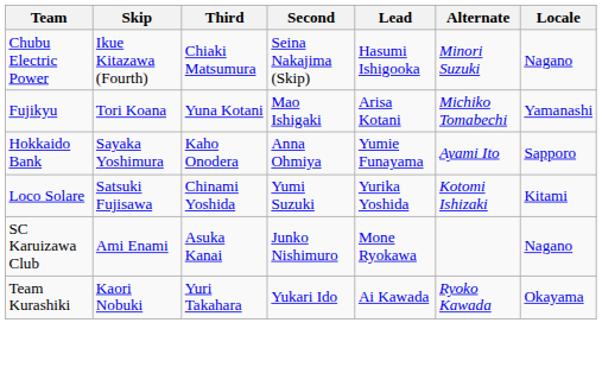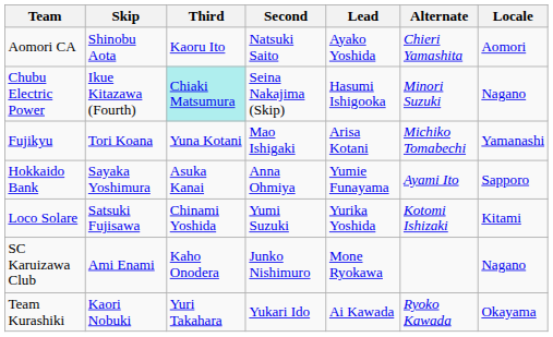 <table class="wikitable">
 <tr>
 <th scope="col">Team</th>
 <th scope="col">Skip</th>
 <th scope="col">Third</th>
 <th scope="col">Second</th>
 <th scope="col">Lead</th>
 <th scope="col">Alternate</th>
 <th scope="col">Locale</th>
 </tr>
 <tr>
+<td>Aomori CA</td>
+<td><a href='#'>Shinobu Aota</a></td>
+<td><a href='#'>Kaoru Ito</a></td>
+<td><a href='#'>Natsuki Saito</a></td>
+<td><a href='#'>Ayako Yoshida</a></td>
+<td><em><a href='#'>Chieri Yamashita</a></em></td>
+<td> <a href='#'>Aomori</a></td>
+</tr>
+<tr>
 <td><a href='#'>Chubu Electric Power</a></td>
 <td><a href='#'>Ikue Kitazawa</a> (Fourth)</td>
-<td><a href='#'>Chiaki Matsumura</a></td>
+<td style="background: paleturquoise;"><a href='#'>Chiaki Matsumura</a></td>
 <td><a href='#'>Seina Nakajima</a> (Skip)</td>
 <td><a href='#'>Hasumi Ishigooka</a></td>
 <td><em><a href='#'>Minori Suzuki</a></em></td>
 <td> <a href='#'>Nagano</a></td>
 </tr>
 <tr>
 <td><a href='#'>Fujikyu</a></td>
 <td><a href='#'>Tori Koana</a></td>
 <td><a href='#'>Yuna Kotani</a></td>
 <td><a href='#'>Mao Ishigaki</a></td>
 <td><a href='#'>Arisa Kotani</a></td>
 <td><em><a href='#'>Michiko Tomabechi</a></em></td>
 <td> <a href='#'>Yamanashi</a></td>
 </tr>
 <tr>
 <td><a href='#'>Hokkaido Bank</a></td>
 <td><a href='#'>Sayaka Yoshimura</a></td>
-<td><a href='#'>Kaho Onodera</a></td>
+<td><a href='#'>Asuka Kanai</a></td>
 <td><a href='#'>Anna Ohmiya</a></td>
 <td><a href='#'>Yumie Funayama</a></td>
 <td><em><a href='#'>Ayami Ito</a></em></td>
 <td> <a href='#'>Sapporo</a></td>
 </tr>
 <tr>
 <td><a href='#'>Loco Solare</a></td>
 <td><a href='#'>Satsuki Fujisawa</a></td>
 <td><a href='#'>Chinami Yoshida</a></td>
 <td><a href='#'>Yumi Suzuki</a></td>
 <td><a href='#'>Yurika Yoshida</a></td>
 <td><em><a href='#'>Kotomi Ishizaki</a></em></td>
 <td> <a href='#'>Kitami</a></td>
 </tr>
 <tr>
 <td>SC Karuizawa Club</td>
 <td><a href='#'>Ami Enami</a></td>
-<td><a href='#'>Asuka Kanai</a></td>
+<td><a href='#'>Kaho Onodera</a></td>
 <td><a href='#'>Junko Nishimuro</a></td>
 <td><a href='#'>Mone Ryokawa</a></td>
 <td></td>
 <td> <a href='#'>Nagano</a></td>
 </tr>
 <tr>
 <td>Team Kurashiki</td>
 <td><a href='#'>Kaori Nobuki</a></td>
 <td><a href='#'>Yuri Takahara</a></td>
 <td><a href='#'>Yukari Ido</a></td>
 <td><a href='#'>Ai Kawada</a></td>
 <td><em><a href='#'>Ryoko Kawada</a></em></td>
 <td> <a href='#'>Okayama</a></td>
 </tr>
 </table>
